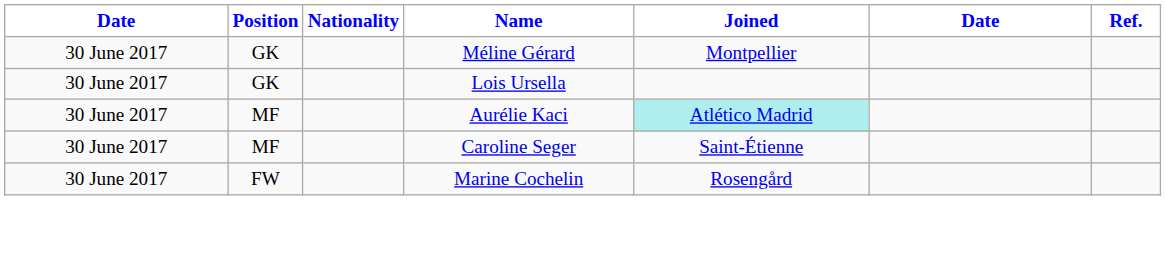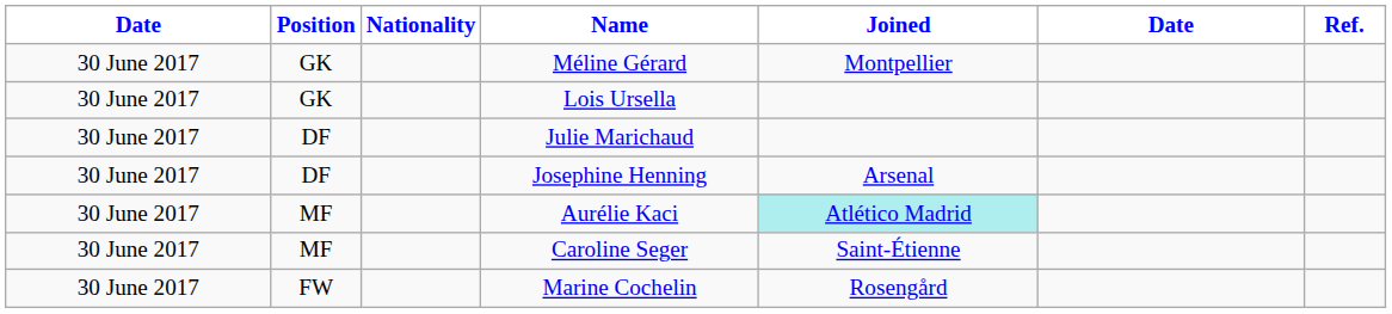 <table class="wikitable"  style="text-align:center; font-size:90%; ">
 <tr>
 <th style="background:#FFFFFF; color:blue; width:200px;">Date</th>
 <th style="background:#FFFFFF; color:blue; width:50px;">Position</th>
 <th style="background:#FFFFFF; color:blue; width:50px;">Nationality</th>
 <th style="background:#FFFFFF; color:blue; width:200px;">Name</th>
 <th style="background:#FFFFFF; color:blue; width:200px;">Joined</th>
 <th style="background:#FFFFFF; color:blue; width:200px;">Date</th>
 <th style="background:#FFFFFF; color:blue; width:50px;">Ref.</th>
 </tr>
 <tr>
 <td>30 June 2017</td>
 <td>GK</td>
 <td></td>
 <td><a href='#'>Méline Gérard</a></td>
 <td><a href='#'>Montpellier</a></td>
 <td></td>
 <td></td>
 </tr>
 <tr>
 <td>30 June 2017</td>
 <td>GK</td>
 <td></td>
 <td><a href='#'>Lois Ursella</a></td>
 <td></td>
+<td></td>
+<td></td>
+</tr>
+<tr>
+<td>30 June 2017</td>
+<td>DF</td>
+<td></td>
+<td><a href='#'>Julie Marichaud</a></td>
+<td></td>
+<td></td>
+<td></td>
+</tr>
+<tr>
+<td>30 June 2017</td>
+<td>DF</td>
+<td></td>
+<td><a href='#'>Josephine Henning</a></td>
+<td><a href='#'>Arsenal</a></td>
 <td></td>
 <td></td>
 </tr>
 <tr>
 <td>30 June 2017</td>
 <td>MF</td>
 <td></td>
 <td><a href='#'>Aurélie Kaci</a></td>
 <td style="background: paleturquoise;"><a href='#'>Atlético Madrid</a></td>
 <td></td>
 <td></td>
 </tr>
 <tr>
 <td>30 June 2017</td>
 <td>MF</td>
 <td></td>
 <td><a href='#'>Caroline Seger</a></td>
 <td><a href='#'>Saint-Étienne</a></td>
 <td></td>
 <td></td>
 </tr>
 <tr>
 <td>30 June 2017</td>
 <td>FW</td>
 <td></td>
 <td><a href='#'>Marine Cochelin</a></td>
 <td><a href='#'>Rosengård</a></td>
 <td></td>
 <td></td>
 </tr>
 </table>
